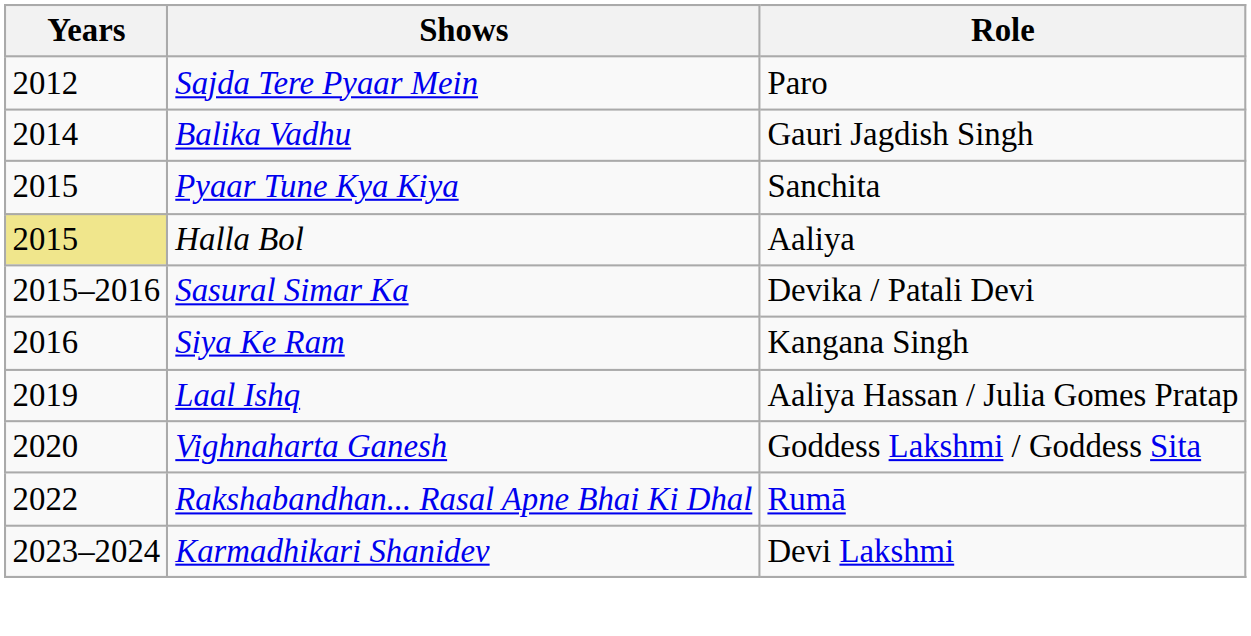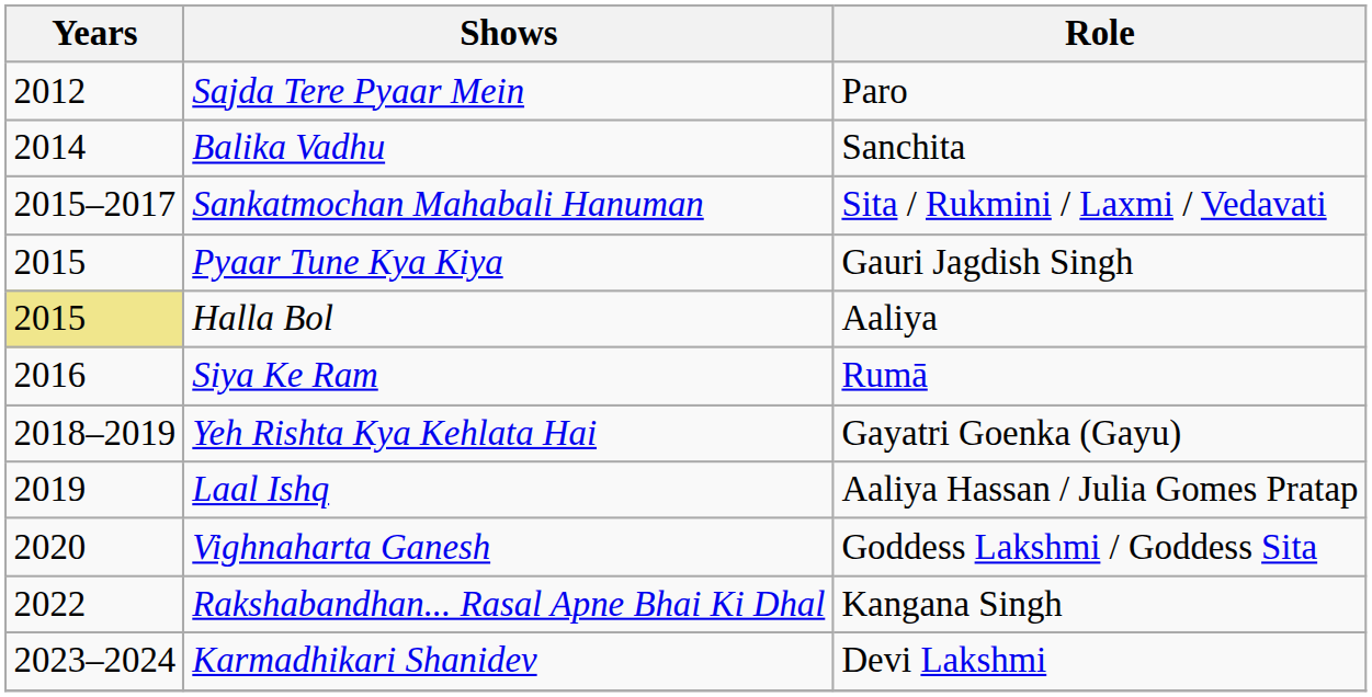 <table class="wikitable sortable">
 <tr>
 <th>Years</th>
 <th>Shows</th>
 <th>Role</th>
 </tr>
 <tr>
 <td>2012</td>
 <td><em><a href='#'>Sajda Tere Pyaar Mein</a></em></td>
 <td>Paro</td>
 </tr>
 <tr>
 <td>2014</td>
 <td><em><a href='#'>Balika Vadhu</a></em></td>
-<td>Gauri Jagdish Singh</td>
+<td>Sanchita</td>
+</tr>
+<tr>
+<td>2015–2017</td>
+<td><em><a href='#'>Sankatmochan Mahabali Hanuman</a></em></td>
+<td><a href='#'>Sita</a> / <a href='#'>Rukmini</a> / <a href='#'>Laxmi</a> / <a href='#'>Vedavati</a></td>
 </tr>
 <tr>
 <td>2015</td>
 <td><em><a href='#'>Pyaar Tune Kya Kiya</a></em></td>
-<td>Sanchita</td>
+<td>Gauri Jagdish Singh</td>
 </tr>
 <tr>
 <td style="background: khaki;">2015</td>
 <td><em>Halla Bol</em></td>
 <td>Aaliya</td>
 </tr>
 <tr>
-<td>2015–2016</td>
-<td><em><a href='#'>Sasural Simar Ka</a></em></td>
-<td>Devika / Patali Devi</td>
+<td>2016</td>
+<td><em> <a href='#'>Siya Ke Ram</a></em></td>
+<td><a href='#'>Rumā</a></td>
 </tr>
 <tr>
-<td>2016</td>
-<td><em> <a href='#'>Siya Ke Ram</a></em></td>
-<td>Kangana Singh</td>
+<td>2018–2019</td>
+<td><em><a href='#'>Yeh Rishta Kya Kehlata Hai</a></em></td>
+<td>Gayatri Goenka (Gayu)</td>
 </tr>
 <tr>
 <td>2019</td>
 <td><em><a href='#'>Laal Ishq</a></em></td>
 <td>Aaliya Hassan / Julia Gomes Pratap</td>
 </tr>
 <tr>
 <td>2020</td>
 <td><em><a href='#'>Vighnaharta Ganesh</a></em></td>
 <td>Goddess <a href='#'>Lakshmi</a> / Goddess <a href='#'>Sita</a></td>
 </tr>
 <tr>
 <td>2022</td>
 <td><em><a href='#'>Rakshabandhan... Rasal Apne Bhai Ki Dhal</a></em></td>
-<td><a href='#'>Rumā</a></td>
+<td>Kangana Singh</td>
 </tr>
 <tr>
 <td>2023–2024</td>
 <td><em><a href='#'>Karmadhikari Shanidev</a></em></td>
 <td>Devi <a href='#'>Lakshmi</a></td>
 </tr>
 <tr>
 </tr>
 </table>
